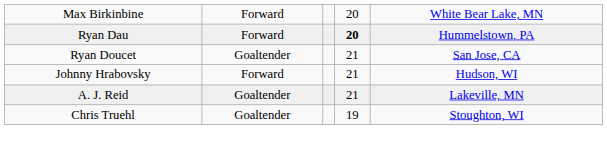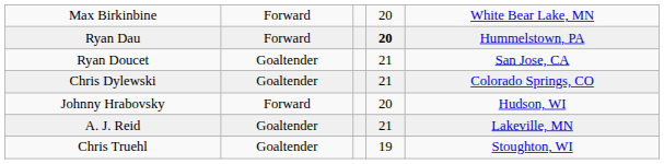 <table class="wikitable" width="60%">
 <tr align="center" bgcolor="">
 <td>Max Birkinbine</td>
 <td>Forward</td>
 <td></td>
 <td>20</td>
 <td><a href='#'>White Bear Lake, MN</a></td>
 </tr>
 <tr align="center" bgcolor="f0f0f0">
 <td>Ryan Dau</td>
 <td>Forward</td>
 <td></td>
 <td><strong>20</strong></td>
 <td><a href='#'>Hummelstown, PA</a></td>
 </tr>
 <tr align="center" bgcolor="">
 <td>Ryan Doucet</td>
 <td>Goaltender</td>
 <td></td>
 <td>21</td>
 <td><a href='#'>San Jose, CA</a></td>
 </tr>
+<tr align="center" bgcolor="f0f0f0">
+<td>Chris Dylewski</td>
+<td>Goaltender</td>
+<td></td>
+<td>21</td>
+<td><a href='#'>Colorado Springs, CO</a></td>
+</tr>
 <tr align="center" bgcolor="">
 <td>Johnny Hrabovsky</td>
 <td>Forward</td>
 <td></td>
-<td>21</td>
+<td>20</td>
 <td><a href='#'>Hudson, WI</a></td>
 </tr>
 <tr align="center" bgcolor="f0f0f0">
 <td>A. J. Reid</td>
 <td>Goaltender</td>
 <td></td>
 <td>21</td>
 <td><a href='#'>Lakeville, MN</a></td>
 </tr>
 <tr align="center" bgcolor="">
 <td>Chris Truehl</td>
 <td>Goaltender</td>
 <td></td>
 <td>19</td>
 <td><a href='#'>Stoughton, WI</a></td>
 </tr>
 </table>
